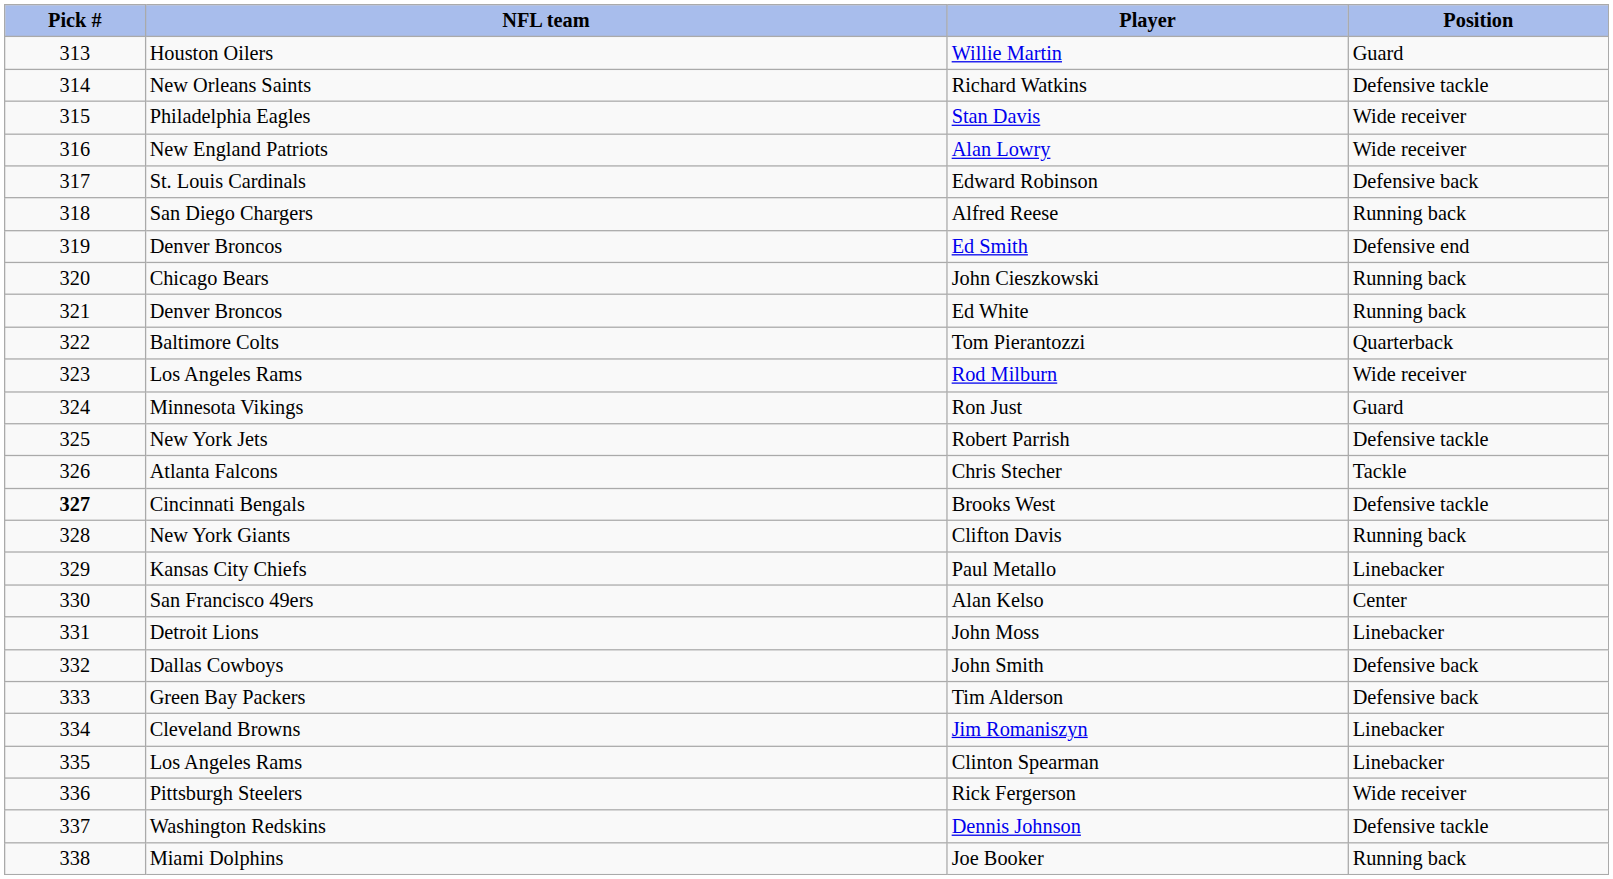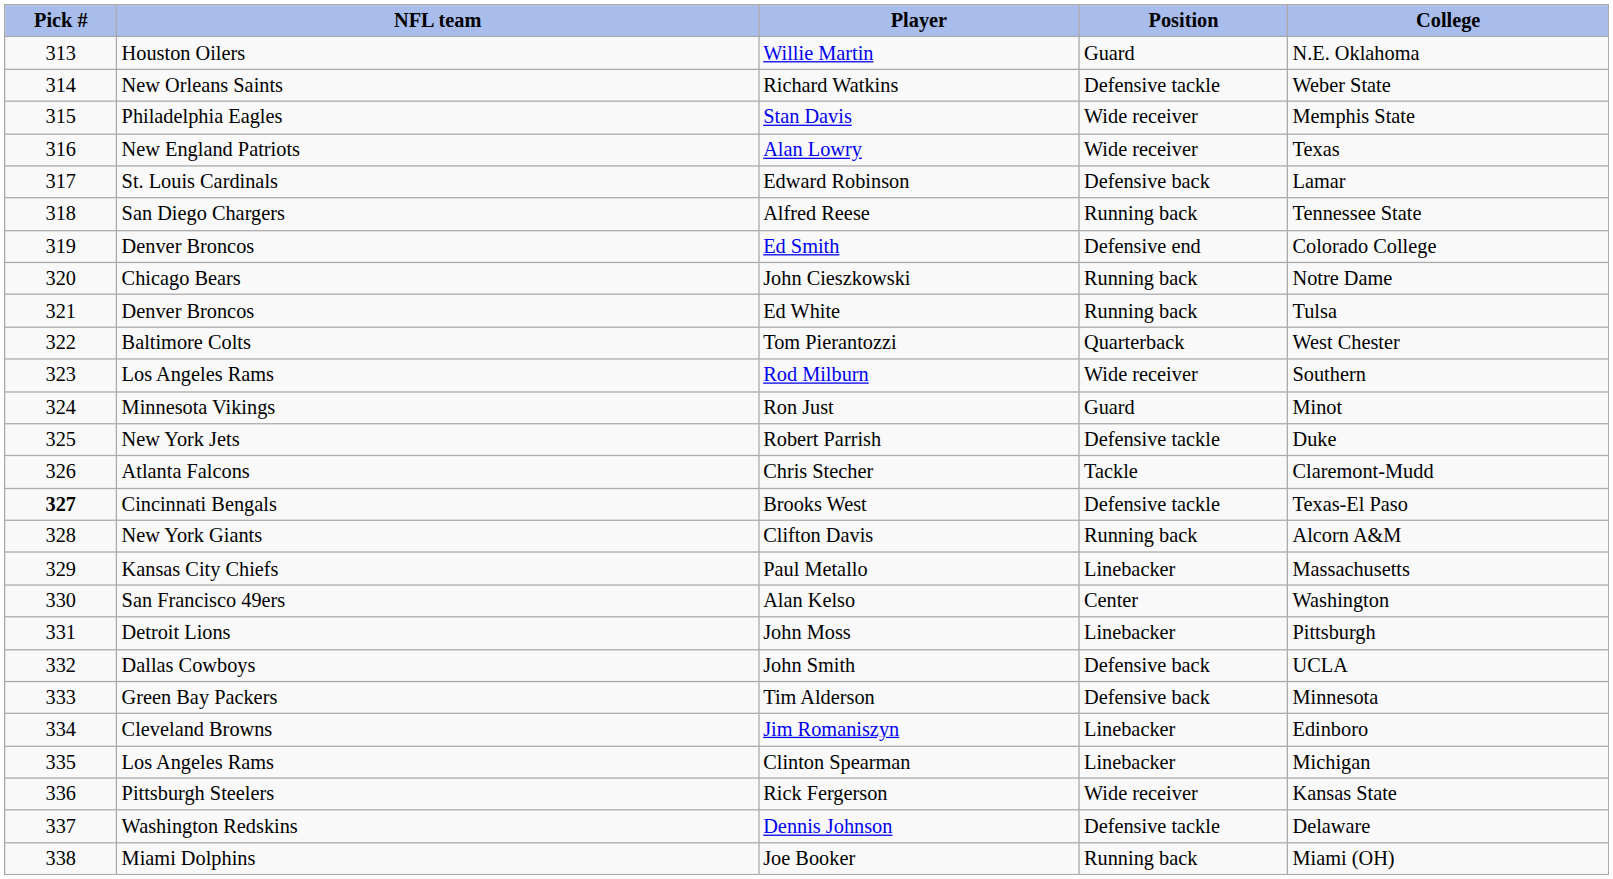 <table class="wikitable sortable sortable" style="width: 100%">
 <tr>
 <th style="background:#a8bdec; width:7%;">Pick #</th>
 <th style="width:40%; background:#a8bdec;">NFL team</th>
 <th style="width:20%; background:#a8bdec;">Player</th>
 <th style="width:13%; background:#a8bdec;">Position</th>
+<th style="background:#A8BDEC;">College</th>
 </tr>
 <tr>
 <td align=center>313</td>
 <td>Houston Oilers</td>
 <td><a href='#'>Willie Martin</a></td>
 <td>Guard</td>
+<td>N.E. Oklahoma</td>
 </tr>
 <tr>
 <td align=center>314</td>
 <td>New Orleans Saints</td>
 <td>Richard Watkins</td>
 <td>Defensive tackle</td>
+<td>Weber State</td>
 </tr>
 <tr>
 <td align=center>315</td>
 <td>Philadelphia Eagles</td>
 <td><a href='#'>Stan Davis</a></td>
 <td>Wide receiver</td>
+<td>Memphis State</td>
 </tr>
 <tr>
 <td align=center>316</td>
 <td>New England Patriots</td>
 <td><a href='#'>Alan Lowry</a></td>
 <td>Wide receiver</td>
+<td>Texas</td>
 </tr>
 <tr>
 <td align=center>317</td>
 <td>St. Louis Cardinals</td>
 <td>Edward Robinson</td>
 <td>Defensive back</td>
+<td>Lamar</td>
 </tr>
 <tr>
 <td align=center>318</td>
 <td>San Diego Chargers</td>
 <td>Alfred Reese</td>
 <td>Running back</td>
+<td>Tennessee State</td>
 </tr>
 <tr>
 <td align=center>319</td>
 <td>Denver Broncos</td>
 <td><a href='#'>Ed Smith</a></td>
 <td>Defensive end</td>
+<td>Colorado College</td>
 </tr>
 <tr>
 <td align=center>320</td>
 <td>Chicago Bears</td>
 <td>John Cieszkowski</td>
 <td>Running back</td>
+<td>Notre Dame</td>
 </tr>
 <tr>
 <td align=center>321</td>
 <td>Denver Broncos</td>
 <td>Ed White</td>
 <td>Running back</td>
+<td>Tulsa</td>
 </tr>
 <tr>
 <td align=center>322</td>
 <td>Baltimore Colts</td>
 <td>Tom Pierantozzi</td>
 <td>Quarterback</td>
+<td>West Chester</td>
 </tr>
 <tr>
 <td align=center>323</td>
 <td>Los Angeles Rams</td>
 <td><a href='#'>Rod Milburn</a></td>
 <td>Wide receiver</td>
+<td>Southern</td>
 </tr>
 <tr>
 <td align=center>324</td>
 <td>Minnesota Vikings</td>
 <td>Ron Just</td>
 <td>Guard</td>
+<td>Minot</td>
 </tr>
 <tr>
 <td align=center>325</td>
 <td>New York Jets</td>
 <td>Robert Parrish</td>
 <td>Defensive tackle</td>
+<td>Duke</td>
 </tr>
 <tr>
 <td align=center>326</td>
 <td>Atlanta Falcons</td>
 <td>Chris Stecher</td>
 <td>Tackle</td>
+<td>Claremont-Mudd</td>
 </tr>
 <tr>
 <td align=center><strong>327</strong></td>
 <td>Cincinnati Bengals</td>
 <td>Brooks West</td>
 <td>Defensive tackle</td>
+<td>Texas-El Paso</td>
 </tr>
 <tr>
 <td align=center>328</td>
 <td>New York Giants</td>
 <td>Clifton Davis</td>
 <td>Running back</td>
+<td>Alcorn A&M</td>
 </tr>
 <tr>
 <td align=center>329</td>
 <td>Kansas City Chiefs</td>
 <td>Paul Metallo</td>
 <td>Linebacker</td>
+<td>Massachusetts</td>
 </tr>
 <tr>
 <td align=center>330</td>
 <td>San Francisco 49ers</td>
 <td>Alan Kelso</td>
 <td>Center</td>
+<td>Washington</td>
 </tr>
 <tr>
 <td align=center>331</td>
 <td>Detroit Lions</td>
 <td>John Moss</td>
 <td>Linebacker</td>
+<td>Pittsburgh</td>
 </tr>
 <tr>
 <td align=center>332</td>
 <td>Dallas Cowboys</td>
 <td>John Smith</td>
 <td>Defensive back</td>
+<td>UCLA</td>
 </tr>
 <tr>
 <td align=center>333</td>
 <td>Green Bay Packers</td>
 <td>Tim Alderson</td>
 <td>Defensive back</td>
+<td>Minnesota</td>
 </tr>
 <tr>
 <td align=center>334</td>
 <td>Cleveland Browns</td>
 <td><a href='#'>Jim Romaniszyn</a></td>
 <td>Linebacker</td>
+<td>Edinboro</td>
 </tr>
 <tr>
 <td align=center>335</td>
 <td>Los Angeles Rams</td>
 <td>Clinton Spearman</td>
 <td>Linebacker</td>
+<td>Michigan</td>
 </tr>
 <tr>
 <td align=center>336</td>
 <td>Pittsburgh Steelers</td>
 <td>Rick Fergerson</td>
 <td>Wide receiver</td>
+<td>Kansas State</td>
 </tr>
 <tr>
 <td align=center>337</td>
 <td>Washington Redskins</td>
 <td><a href='#'>Dennis Johnson</a></td>
 <td>Defensive tackle</td>
+<td>Delaware</td>
 </tr>
 <tr>
 <td align=center>338</td>
 <td>Miami Dolphins</td>
 <td>Joe Booker</td>
 <td>Running back</td>
+<td>Miami (OH)</td>
 </tr>
 </table>
